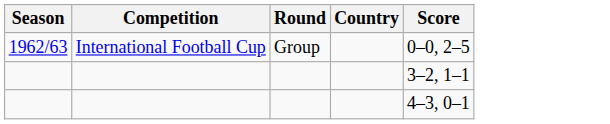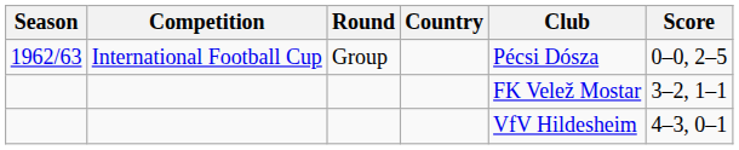 <table class="wikitable">
 <tr>
 <th>Season</th>
 <th>Competition</th>
 <th>Round</th>
 <th>Country</th>
+<th>Club</th>
 <th>Score</th>
 </tr>
 <tr>
 <td><a href='#'>1962/63</a></td>
 <td><a href='#'>International Football Cup</a></td>
 <td>Group</td>
 <td></td>
+<td><a href='#'>Pécsi Dósza</a></td>
 <td>0–0, 2–5</td>
 </tr>
 <tr>
 <td></td>
 <td></td>
 <td></td>
 <td></td>
+<td><a href='#'>FK Velež Mostar</a></td>
 <td>3–2, 1–1</td>
 </tr>
 <tr>
 <td></td>
 <td></td>
 <td></td>
 <td></td>
+<td><a href='#'>VfV Hildesheim</a></td>
 <td>4–3, 0–1</td>
 </tr>
 </table>
